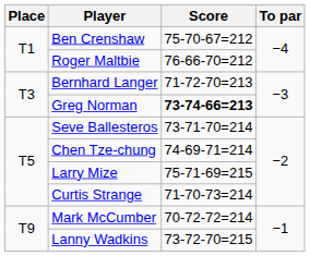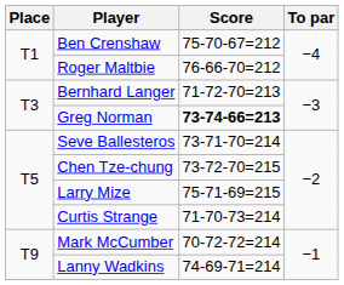 <table class="wikitable">
 <tr>
 <th>Place</th>
 <th>Player</th>
 <th>Score</th>
 <th>To par</th>
 </tr>
 <tr>
 <td rowspan=2 align="center">T1</td>
 <td> <a href='#'>Ben Crenshaw</a></td>
 <td>75-70-67=212</td>
 <td rowspan=2 align="center">−4</td>
 </tr>
 <tr>
 <td> <a href='#'>Roger Maltbie</a></td>
 <td>76-66-70=212</td>
 </tr>
 <tr>
 <td rowspan=2 align="center">T3</td>
 <td> <a href='#'>Bernhard Langer</a></td>
 <td>71-72-70=213</td>
 <td rowspan=2 align="center">−3</td>
 </tr>
 <tr>
 <td> <a href='#'>Greg Norman</a></td>
 <td><strong>73-74-66=213</strong></td>
 </tr>
 <tr>
 <td rowspan=4 align="center">T5</td>
 <td> <a href='#'>Seve Ballesteros</a></td>
 <td>73-71-70=214</td>
 <td rowspan=4 align="center">−2</td>
 </tr>
 <tr>
 <td> <a href='#'>Chen Tze-chung</a></td>
-<td>74-69-71=214</td>
+<td>73-72-70=215</td>
 </tr>
 <tr>
 <td> <a href='#'>Larry Mize</a></td>
 <td>75-71-69=215</td>
 </tr>
 <tr>
 <td> <a href='#'>Curtis Strange</a></td>
 <td>71-70-73=214</td>
 </tr>
 <tr>
 <td rowspan=2 align="center">T9</td>
 <td> <a href='#'>Mark McCumber</a></td>
 <td>70-72-72=214</td>
 <td rowspan=2 align="center">−1</td>
 </tr>
 <tr>
 <td> <a href='#'>Lanny Wadkins</a></td>
-<td>73-72-70=215</td>
+<td>74-69-71=214</td>
 </tr>
 </table>
